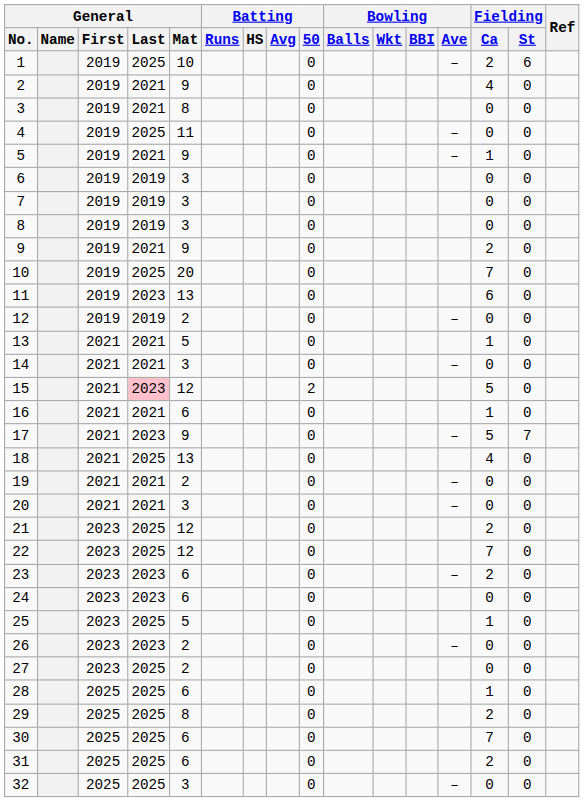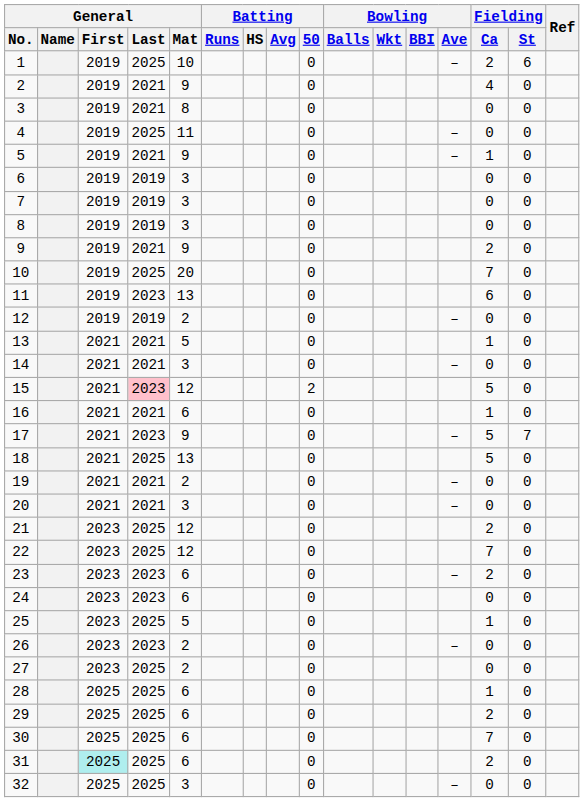 <table class="wikitable plainrowheaders sortable">
 <tr align="center">
 <th scope="col" colspan=5 class="unsortable">General</th>
 <th scope="col" colspan=4 class="unsortable"><a href='#'>Batting</a></th>
 <th scope="col" colspan=4 class="unsortable"><a href='#'>Bowling</a></th>
 <th scope="col" colspan=2 class="unsortable"><a href='#'>Fielding</a></th>
 <th scope="col" rowspan=2 class="unsortable">Ref</th>
 </tr>
 <tr align="center">
 <th scope="col">No.</th>
 <th scope="col">Name</th>
 <th scope="col">First</th>
 <th scope="col">Last</th>
 <th scope="col">Mat</th>
 <th scope="col"><a href='#'>Runs</a></th>
 <th scope="col">HS</th>
 <th scope="col"><a href='#'>Avg</a></th>
 <th scope="col"><a href='#'>50</a></th>
 <th scope="col"><a href='#'>Balls</a></th>
 <th scope="col"><a href='#'>Wkt</a></th>
 <th scope="col"><a href='#'>BBI</a></th>
 <th scope="col"><a href='#'>Ave</a></th>
 <th scope="col"><a href='#'>Ca</a></th>
 <th scope="col"><a href='#'>St</a></th>
 </tr>
 <tr align="center">
 <td>1</td>
 <th scope="row"></th>
 <td>2019</td>
 <td>2025</td>
 <td>10</td>
 <td></td>
 <td></td>
 <td></td>
 <td>0</td>
 <td></td>
 <td></td>
 <td></td>
 <td>–</td>
 <td>2</td>
 <td>6</td>
 <td></td>
 </tr>
 <tr align="center">
 <td>2</td>
 <th scope="row"></th>
 <td>2019</td>
 <td>2021</td>
 <td>9</td>
 <td></td>
 <td></td>
 <td></td>
 <td>0</td>
 <td></td>
 <td></td>
 <td></td>
 <td></td>
 <td>4</td>
 <td>0</td>
 <td></td>
 </tr>
 <tr align="center">
 <td>3</td>
 <th scope="row"></th>
 <td>2019</td>
 <td>2021</td>
 <td>8</td>
 <td></td>
 <td></td>
 <td></td>
 <td>0</td>
 <td></td>
 <td></td>
 <td></td>
 <td></td>
 <td>0</td>
 <td>0</td>
 <td></td>
 </tr>
 <tr align="center">
 <td>4</td>
 <th scope="row"></th>
 <td>2019</td>
 <td>2025</td>
 <td>11</td>
 <td></td>
 <td></td>
 <td></td>
 <td>0</td>
 <td></td>
 <td></td>
 <td></td>
 <td>–</td>
 <td>0</td>
 <td>0</td>
 <td></td>
 </tr>
 <tr align="center">
 <td>5</td>
 <th scope="row"></th>
 <td>2019</td>
 <td>2021</td>
 <td>9</td>
 <td></td>
 <td></td>
 <td></td>
 <td>0</td>
 <td></td>
 <td></td>
 <td></td>
 <td>–</td>
 <td>1</td>
 <td>0</td>
 <td></td>
 </tr>
 <tr align="center">
 <td>6</td>
 <th scope="row"></th>
 <td>2019</td>
 <td>2019</td>
 <td>3</td>
 <td></td>
 <td></td>
 <td></td>
 <td>0</td>
 <td></td>
 <td></td>
 <td></td>
 <td></td>
 <td>0</td>
 <td>0</td>
 <td></td>
 </tr>
 <tr align="center">
 <td>7</td>
 <th scope="row"></th>
 <td>2019</td>
 <td>2019</td>
 <td>3</td>
 <td></td>
 <td></td>
 <td></td>
 <td>0</td>
 <td></td>
 <td></td>
 <td></td>
 <td></td>
 <td>0</td>
 <td>0</td>
 <td></td>
 </tr>
 <tr align="center">
 <td>8</td>
 <th scope="row"></th>
 <td>2019</td>
 <td>2019</td>
 <td>3</td>
 <td></td>
 <td></td>
 <td></td>
 <td>0</td>
 <td></td>
 <td></td>
 <td></td>
 <td></td>
 <td>0</td>
 <td>0</td>
 <td></td>
 </tr>
 <tr align="center">
 <td>9</td>
 <th scope="row"></th>
 <td>2019</td>
 <td>2021</td>
 <td>9</td>
 <td></td>
 <td></td>
 <td></td>
 <td>0</td>
 <td></td>
 <td></td>
 <td></td>
 <td></td>
 <td>2</td>
 <td>0</td>
 <td></td>
 </tr>
 <tr align="center">
 <td>10</td>
 <th scope="row"></th>
 <td>2019</td>
 <td>2025</td>
 <td>20</td>
 <td></td>
 <td></td>
 <td></td>
 <td>0</td>
 <td></td>
 <td></td>
 <td></td>
 <td></td>
 <td>7</td>
 <td>0</td>
 <td></td>
 </tr>
 <tr align="center">
 <td>11</td>
 <th scope="row"></th>
 <td>2019</td>
 <td>2023</td>
 <td>13</td>
 <td></td>
 <td></td>
 <td></td>
 <td>0</td>
 <td></td>
 <td></td>
 <td></td>
 <td></td>
 <td>6</td>
 <td>0</td>
 <td></td>
 </tr>
 <tr align="center">
 <td>12</td>
 <th scope="row"></th>
 <td>2019</td>
 <td>2019</td>
 <td>2</td>
 <td></td>
 <td></td>
 <td></td>
 <td>0</td>
 <td></td>
 <td></td>
 <td></td>
 <td>–</td>
 <td>0</td>
 <td>0</td>
 <td></td>
 </tr>
 <tr align="center">
 <td>13</td>
 <th scope="row"></th>
 <td>2021</td>
 <td>2021</td>
 <td>5</td>
 <td></td>
 <td></td>
 <td></td>
 <td>0</td>
 <td></td>
 <td></td>
 <td></td>
 <td></td>
 <td>1</td>
 <td>0</td>
 <td></td>
 </tr>
 <tr align="center">
 <td>14</td>
 <th scope="row"></th>
 <td>2021</td>
 <td>2021</td>
 <td>3</td>
 <td></td>
 <td></td>
 <td></td>
 <td>0</td>
 <td></td>
 <td></td>
 <td></td>
 <td>–</td>
 <td>0</td>
 <td>0</td>
 <td></td>
 </tr>
 <tr align="center">
 <td>15</td>
 <th scope="row"></th>
 <td>2021</td>
 <td style="background: pink;">2023</td>
 <td>12</td>
 <td></td>
 <td></td>
 <td></td>
 <td>2</td>
 <td></td>
 <td></td>
 <td></td>
 <td></td>
 <td>5</td>
 <td>0</td>
 <td></td>
 </tr>
 <tr align="center">
 <td>16</td>
 <th scope="row"></th>
 <td>2021</td>
 <td>2021</td>
 <td>6</td>
 <td></td>
 <td></td>
 <td></td>
 <td>0</td>
 <td></td>
 <td></td>
 <td></td>
 <td></td>
 <td>1</td>
 <td>0</td>
 <td></td>
 </tr>
 <tr align="center">
 <td>17</td>
 <th scope="row"></th>
 <td>2021</td>
 <td>2023</td>
 <td>9</td>
 <td></td>
 <td></td>
 <td></td>
 <td>0</td>
 <td></td>
 <td></td>
 <td></td>
 <td>–</td>
 <td>5</td>
 <td>7</td>
 <td></td>
 </tr>
 <tr align="center">
 <td>18</td>
 <th scope="row"></th>
 <td>2021</td>
 <td>2025</td>
 <td>13</td>
 <td></td>
 <td></td>
 <td></td>
 <td>0</td>
 <td></td>
 <td></td>
 <td></td>
 <td></td>
-<td>4</td>
+<td>5</td>
 <td>0</td>
 <td></td>
 </tr>
 <tr align="center">
 <td>19</td>
 <th scope="row"></th>
 <td>2021</td>
 <td>2021</td>
 <td>2</td>
 <td></td>
 <td></td>
 <td></td>
 <td>0</td>
 <td></td>
 <td></td>
 <td></td>
 <td>–</td>
 <td>0</td>
 <td>0</td>
 <td></td>
 </tr>
 <tr align="center">
 <td>20</td>
 <th scope="row"></th>
 <td>2021</td>
 <td>2021</td>
 <td>3</td>
 <td></td>
 <td></td>
 <td></td>
 <td>0</td>
 <td></td>
 <td></td>
 <td></td>
 <td>–</td>
 <td>0</td>
 <td>0</td>
 <td></td>
 </tr>
 <tr align="center">
 <td>21</td>
 <th scope="row"></th>
 <td>2023</td>
 <td>2025</td>
 <td>12</td>
 <td></td>
 <td></td>
 <td></td>
 <td>0</td>
 <td></td>
 <td></td>
 <td></td>
 <td></td>
 <td>2</td>
 <td>0</td>
 <td></td>
 </tr>
 <tr align="center">
 <td>22</td>
 <th scope="row"></th>
 <td>2023</td>
 <td>2025</td>
 <td>12</td>
 <td></td>
 <td></td>
 <td></td>
 <td>0</td>
 <td></td>
 <td></td>
 <td></td>
 <td></td>
 <td>7</td>
 <td>0</td>
 <td></td>
 </tr>
 <tr align="center">
 <td>23</td>
 <th scope="row"></th>
 <td>2023</td>
 <td>2023</td>
 <td>6</td>
 <td></td>
 <td></td>
 <td></td>
 <td>0</td>
 <td></td>
 <td></td>
 <td></td>
 <td>–</td>
 <td>2</td>
 <td>0</td>
 <td></td>
 </tr>
 <tr align="center">
 <td>24</td>
 <th scope="row"></th>
 <td>2023</td>
 <td>2023</td>
 <td>6</td>
 <td></td>
 <td></td>
 <td></td>
 <td>0</td>
 <td></td>
 <td></td>
 <td></td>
 <td></td>
 <td>0</td>
 <td>0</td>
 <td></td>
 </tr>
 <tr align="center">
 <td>25</td>
 <th scope="row"></th>
 <td>2023</td>
 <td>2025</td>
 <td>5</td>
 <td></td>
 <td></td>
 <td></td>
 <td>0</td>
 <td></td>
 <td></td>
 <td></td>
 <td></td>
 <td>1</td>
 <td>0</td>
 <td></td>
 </tr>
 <tr align="center">
 <td>26</td>
 <th scope="row"></th>
 <td>2023</td>
 <td>2023</td>
 <td>2</td>
 <td></td>
 <td></td>
 <td></td>
 <td>0</td>
 <td></td>
 <td></td>
 <td></td>
 <td>–</td>
 <td>0</td>
 <td>0</td>
 <td></td>
 </tr>
 <tr align="center">
 <td>27</td>
 <th scope="row"></th>
 <td>2023</td>
 <td>2025</td>
 <td>2</td>
 <td></td>
 <td></td>
 <td></td>
 <td>0</td>
 <td></td>
 <td></td>
 <td></td>
 <td></td>
 <td>0</td>
 <td>0</td>
 <td></td>
 </tr>
 <tr align="center">
 <td>28</td>
 <th scope="row"></th>
 <td>2025</td>
 <td>2025</td>
 <td>6</td>
 <td></td>
 <td></td>
 <td></td>
 <td>0</td>
 <td></td>
 <td></td>
 <td></td>
 <td></td>
 <td>1</td>
 <td>0</td>
 <td></td>
 </tr>
 <tr align="center">
 <td>29</td>
 <th scope="row"></th>
 <td>2025</td>
 <td>2025</td>
-<td>8</td>
+<td>6</td>
 <td></td>
 <td></td>
 <td></td>
 <td>0</td>
 <td></td>
 <td></td>
 <td></td>
 <td></td>
 <td>2</td>
 <td>0</td>
 <td></td>
 </tr>
 <tr align="center">
 <td>30</td>
 <th scope="row"></th>
 <td>2025</td>
 <td>2025</td>
 <td>6</td>
 <td></td>
 <td></td>
 <td></td>
 <td>0</td>
 <td></td>
 <td></td>
 <td></td>
 <td></td>
 <td>7</td>
 <td>0</td>
 <td></td>
 </tr>
 <tr align="center">
 <td>31</td>
 <th scope="row"></th>
-<td>2025</td>
+<td style="background: paleturquoise;">2025</td>
 <td>2025</td>
 <td>6</td>
 <td></td>
 <td></td>
 <td></td>
 <td>0</td>
 <td></td>
 <td></td>
 <td></td>
 <td></td>
 <td>2</td>
 <td>0</td>
 <td></td>
 </tr>
 <tr align="center">
 <td>32</td>
 <th scope="row"></th>
 <td>2025</td>
 <td>2025</td>
 <td>3</td>
 <td></td>
 <td></td>
 <td></td>
 <td>0</td>
 <td></td>
 <td></td>
 <td></td>
 <td>–</td>
 <td>0</td>
 <td>0</td>
 <td></td>
 </tr>
 </table>
